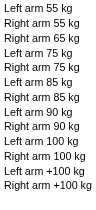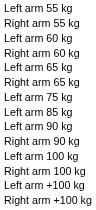 <table>
 <tr>
 <td>Left arm 55 kg</td>
 <td></td>
 <td></td>
 <td></td>
 </tr>
 <tr>
 <td>Right arm 55 kg</td>
+<td></td>
+<td></td>
+<td></td>
+</tr>
+<tr>
+<td>Left arm 60 kg</td>
+<td></td>
+<td></td>
+<td></td>
+</tr>
+<tr>
+<td>Right arm 60 kg</td>
+<td></td>
+<td></td>
+<td></td>
+</tr>
+<tr>
+<td>Left arm 65 kg</td>
 <td></td>
 <td></td>
 <td></td>
 </tr>
 <tr>
 <td>Right arm 65 kg</td>
 <td></td>
 <td></td>
 <td></td>
 </tr>
 <tr>
 <td>Left arm 75 kg</td>
 <td></td>
 <td></td>
 <td></td>
 </tr>
 <tr>
-<td>Right arm 75 kg</td>
-<td></td>
-<td></td>
-<td></td>
-</tr>
-<tr>
 <td>Left arm 85 kg</td>
-<td></td>
-<td></td>
-<td></td>
-</tr>
-<tr>
-<td>Right arm 85 kg</td>
 <td></td>
 <td></td>
 <td></td>
 </tr>
 <tr>
 <td>Left arm 90 kg</td>
 <td></td>
 <td></td>
 <td></td>
 </tr>
 <tr>
 <td>Right arm 90 kg</td>
 <td></td>
 <td></td>
 <td></td>
 </tr>
 <tr>
 <td>Left arm 100 kg</td>
 <td></td>
 <td></td>
 <td></td>
 </tr>
 <tr>
 <td>Right arm 100 kg</td>
 <td></td>
 <td></td>
 <td></td>
 </tr>
 <tr>
 <td>Left arm +100 kg</td>
 <td></td>
 <td></td>
 <td></td>
 </tr>
 <tr>
 <td>Right arm +100 kg</td>
 <td></td>
 <td></td>
 <td></td>
 </tr>
 </table>
